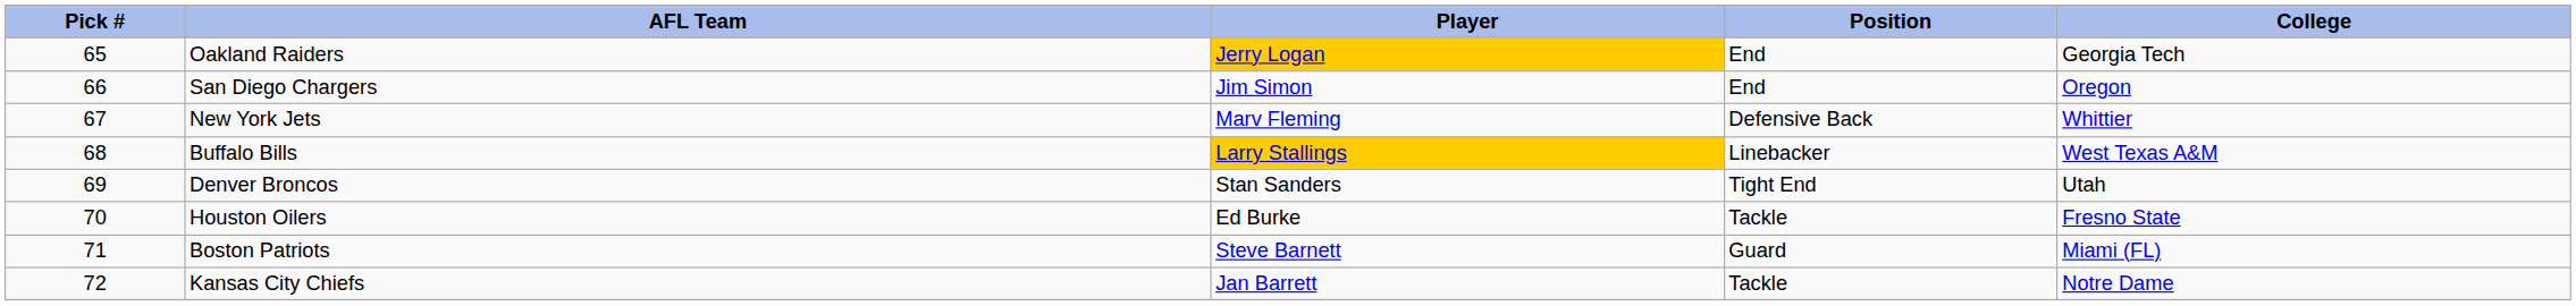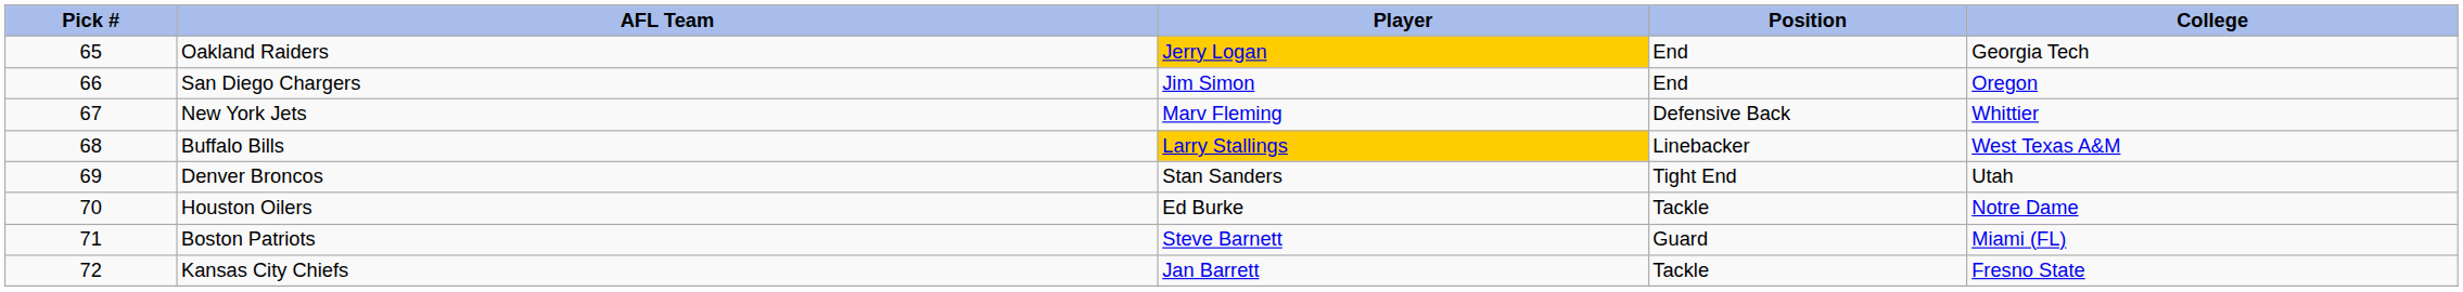 <table class="wikitable sortable sortable" style="width: 100%">
 <tr>
 <th style="background:#A8BDEC;" width=7%>Pick #</th>
 <th width=40% style="background:#A8BDEC;">AFL Team</th>
 <th width=20% style="background:#A8BDEC;">Player</th>
 <th width=13% style="background:#A8BDEC;">Position</th>
 <th style="background:#A8BDEC;">College</th>
 </tr>
 <tr>
 <td align=center>65</td>
 <td>Oakland Raiders</td>
 <td bgcolor="#FFCC00"><a href='#'>Jerry Logan</a></td>
 <td>End</td>
 <td>Georgia Tech</td>
 </tr>
 <tr>
 <td align=center>66</td>
 <td>San Diego Chargers</td>
 <td><a href='#'>Jim Simon</a></td>
 <td>End</td>
 <td><a href='#'>Oregon</a></td>
 </tr>
 <tr>
 <td align=center>67</td>
 <td>New York Jets</td>
 <td><a href='#'>Marv Fleming</a></td>
 <td>Defensive Back</td>
 <td><a href='#'>Whittier</a></td>
 </tr>
 <tr>
 <td align=center>68</td>
 <td>Buffalo Bills</td>
 <td bgcolor="#FFCC00"><a href='#'>Larry Stallings</a></td>
 <td>Linebacker</td>
 <td><a href='#'>West Texas A&M</a></td>
 </tr>
 <tr>
 <td align=center>69</td>
 <td>Denver Broncos</td>
 <td>Stan Sanders</td>
 <td>Tight End</td>
 <td>Utah</td>
 </tr>
 <tr>
 <td align=center>70</td>
 <td>Houston Oilers</td>
 <td>Ed Burke</td>
 <td>Tackle</td>
-<td><a href='#'>Fresno State</a></td>
+<td><a href='#'>Notre Dame</a></td>
 </tr>
 <tr>
 <td align=center>71</td>
 <td>Boston Patriots</td>
 <td><a href='#'>Steve Barnett</a></td>
 <td>Guard</td>
 <td><a href='#'>Miami (FL)</a></td>
 </tr>
 <tr>
 <td align=center>72</td>
 <td>Kansas City Chiefs</td>
 <td><a href='#'>Jan Barrett</a></td>
 <td>Tackle</td>
-<td><a href='#'>Notre Dame</a></td>
+<td><a href='#'>Fresno State</a></td>
 </tr>
 <tr>
 </tr>
 </table>
